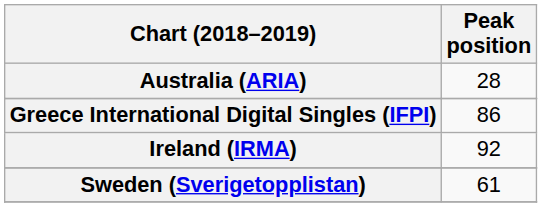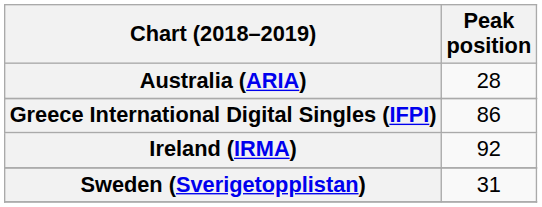 <table class="wikitable sortable plainrowheaders" style="text-align:center">
 <tr>
 <th scope="col">Chart (2018–2019)</th>
 <th scope="col">Peak<br> position</th>
 </tr>
 <tr>
 <th scope="row">Australia (<a href='#'>ARIA</a>)</th>
 <td>28</td>
 </tr>
 <tr>
 </tr>
 <tr>
 </tr>
 <tr>
 </tr>
 <tr>
 </tr>
 <tr>
 <th scope="row">Greece International Digital Singles (<a href='#'>IFPI</a>)</th>
 <td>86</td>
 </tr>
 <tr>
 <th scope="row">Ireland (<a href='#'>IRMA</a>)</th>
 <td>92</td>
 </tr>
 <tr>
 </tr>
 <tr>
 </tr>
 <tr>
 </tr>
 <tr>
 <th scope="row">Sweden (<a href='#'>Sverigetopplistan</a>)</th>
-<td>61</td>
+<td>31</td>
 </tr>
 <tr>
 </tr>
 <tr>
 </tr>
 <tr>
 </tr>
 <tr>
 </tr>
 </table>
